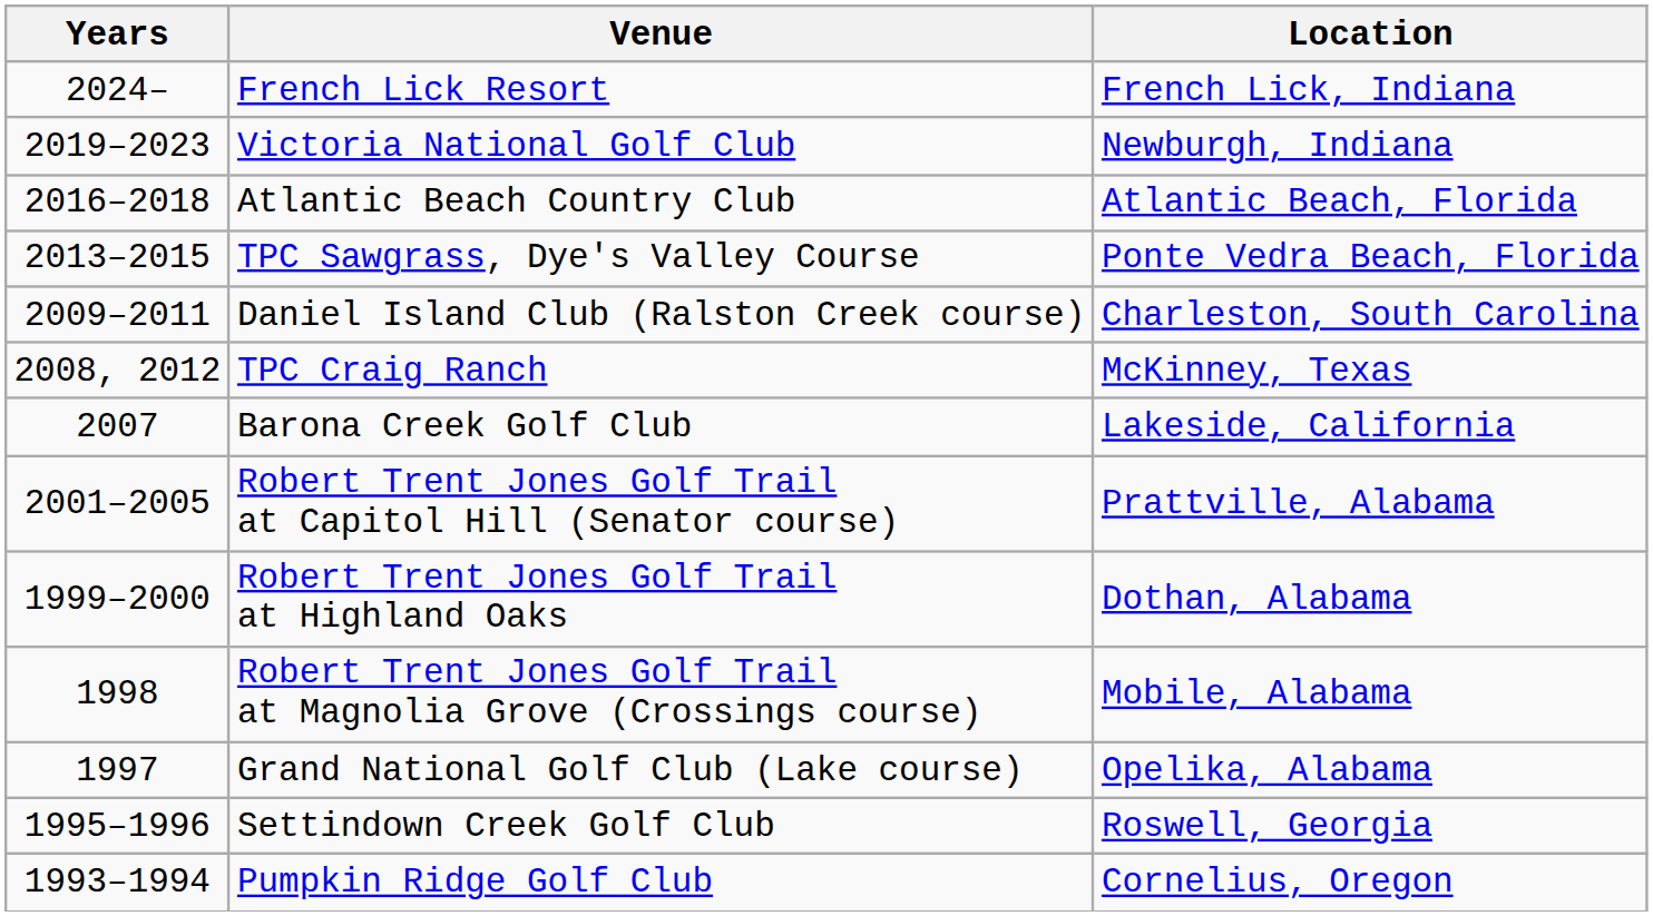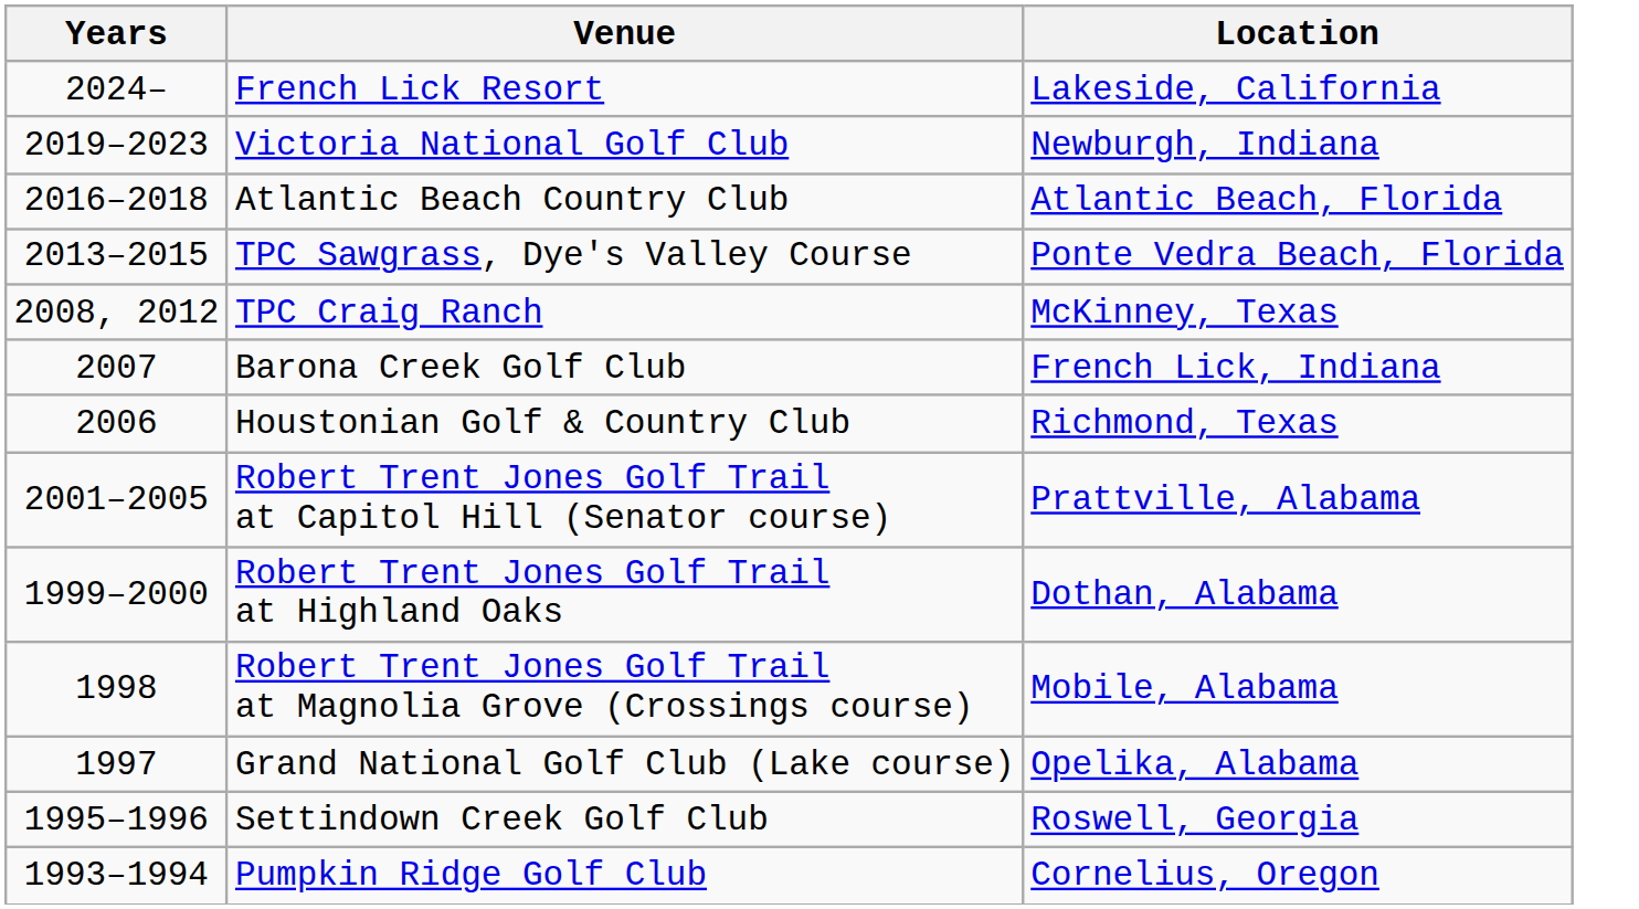 <table class=wikitable>
 <tr>
 <th>Years</th>
 <th>Venue</th>
 <th>Location</th>
 </tr>
 <tr>
 <td align=center>2024–</td>
 <td><a href='#'>French Lick Resort</a></td>
-<td><a href='#'>French Lick, Indiana</a></td>
+<td><a href='#'>Lakeside, California</a></td>
 </tr>
 <tr>
 <td align=center>2019–2023</td>
 <td><a href='#'>Victoria National Golf Club</a></td>
 <td><a href='#'>Newburgh, Indiana</a></td>
 </tr>
 <tr>
 <td align=center>2016–2018</td>
 <td>Atlantic Beach Country Club</td>
 <td><a href='#'>Atlantic Beach, Florida</a></td>
 </tr>
 <tr>
 <td align=center>2013–2015</td>
 <td><a href='#'>TPC Sawgrass</a>, Dye's Valley Course</td>
 <td><a href='#'>Ponte Vedra Beach, Florida</a></td>
 </tr>
 <tr>
-<td align=center>2009–2011</td>
-<td>Daniel Island Club (Ralston Creek course)</td>
-<td><a href='#'>Charleston, South Carolina</a></td>
-</tr>
-<tr>
 <td align=center>2008, 2012</td>
 <td><a href='#'>TPC Craig Ranch</a></td>
 <td><a href='#'>McKinney, Texas</a></td>
 </tr>
 <tr>
 <td align=center>2007</td>
 <td>Barona Creek Golf Club</td>
-<td><a href='#'>Lakeside, California</a></td>
+<td><a href='#'>French Lick, Indiana</a></td>
+</tr>
+<tr>
+<td align=center>2006</td>
+<td>Houstonian Golf & Country Club</td>
+<td><a href='#'>Richmond, Texas</a></td>
 </tr>
 <tr>
 <td align=center>2001–2005</td>
 <td><a href='#'>Robert Trent Jones Golf Trail</a><br>at Capitol Hill (Senator course)</td>
 <td><a href='#'>Prattville, Alabama</a></td>
 </tr>
 <tr>
 <td align=center>1999–2000</td>
 <td><a href='#'>Robert Trent Jones Golf Trail</a><br>at Highland Oaks</td>
 <td><a href='#'>Dothan, Alabama</a></td>
 </tr>
 <tr>
 <td align=center>1998</td>
 <td><a href='#'>Robert Trent Jones Golf Trail</a><br>at Magnolia Grove (Crossings course)</td>
 <td><a href='#'>Mobile, Alabama</a></td>
 </tr>
 <tr>
 <td align=center>1997</td>
 <td>Grand National Golf Club (Lake course)</td>
 <td><a href='#'>Opelika, Alabama</a></td>
 </tr>
 <tr>
 <td align=center>1995–1996</td>
 <td>Settindown Creek Golf Club</td>
 <td><a href='#'>Roswell, Georgia</a></td>
 </tr>
 <tr>
 <td align=center>1993–1994</td>
 <td><a href='#'>Pumpkin Ridge Golf Club</a></td>
 <td><a href='#'>Cornelius, Oregon</a></td>
 </tr>
 </table>
